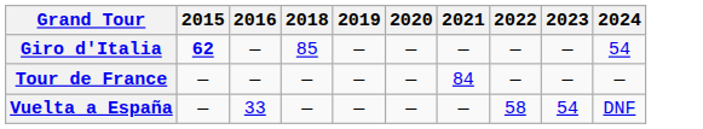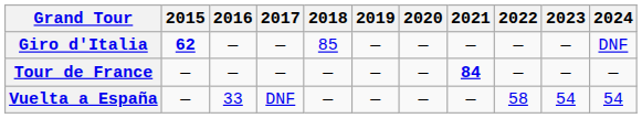 <table class="wikitable plainrowheaders">
 <tr>
 <th scope="col"><a href='#'>Grand Tour</a></th>
 <th scope="col">2015</th>
 <th scope="col">2016</th>
+<th scope="col">2017</th>
 <th scope="col">2018</th>
 <th scope="col">2019</th>
 <th scope="col">2020</th>
 <th scope="col">2021</th>
 <th>2022</th>
 <th>2023</th>
 <th>2024</th>
 </tr>
 <tr style="text-align:center;">
 <th scope="row"> <a href='#'>Giro d'Italia</a></th>
 <td><strong><a href='#'>62</a></strong></td>
 <td>—</td>
+<td>—</td>
 <td style="text-align:center;"><a href='#'>85</a></td>
 <td>—</td>
 <td>—</td>
 <td>—</td>
 <td>—</td>
 <td>—</td>
-<td><a href='#'>54</a></td>
+<td><a href='#'>DNF</a></td>
 </tr>
 <tr style="text-align:center;">
 <th scope="row"> <a href='#'>Tour de France</a></th>
 <td>—</td>
 <td>—</td>
 <td>—</td>
 <td>—</td>
 <td>—</td>
-<td><a href='#'>84</a></td>
+<td>—</td>
+<td><strong><a href='#'>84</a></strong></td>
 <td>—</td>
 <td>—</td>
 <td>—</td>
 </tr>
 <tr style="text-align:center;">
 <th scope="row"> <a href='#'>Vuelta a España</a></th>
 <td>—</td>
 <td><a href='#'>33</a></td>
+<td><a href='#'>DNF</a></td>
 <td>—</td>
 <td>—</td>
 <td>—</td>
 <td>—</td>
 <td><a href='#'>58</a></td>
 <td><a href='#'>54</a></td>
-<td><a href='#'>DNF</a></td>
+<td><a href='#'>54</a></td>
 </tr>
 </table>
